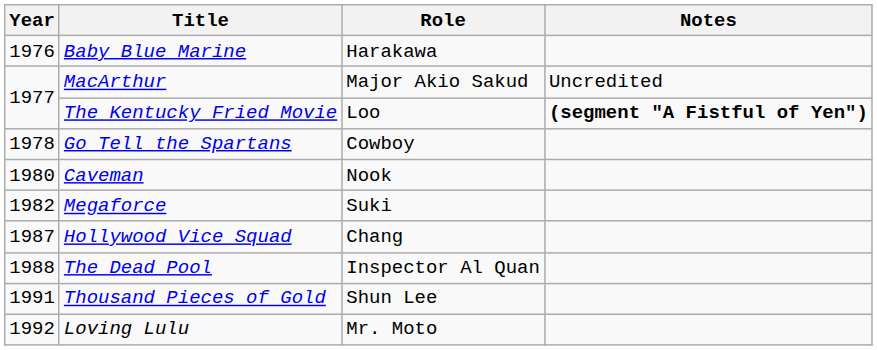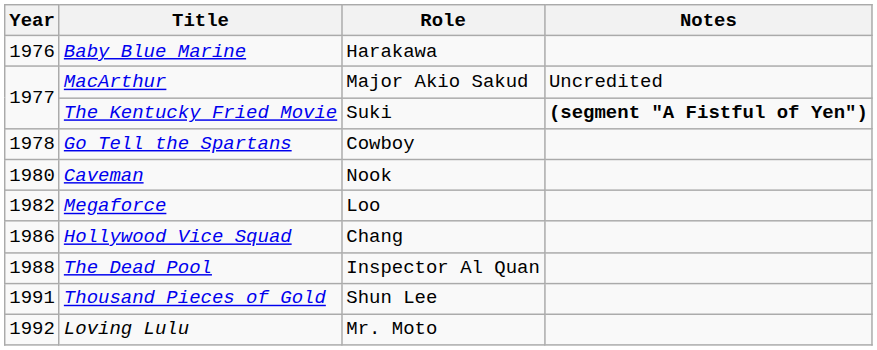 <table class="wikitable sortable">
 <tr>
 <th>Year</th>
 <th>Title</th>
 <th>Role</th>
 <th class="unsortable">Notes</th>
 </tr>
 <tr>
 <td>1976</td>
 <td><em><a href='#'>Baby Blue Marine</a></em></td>
 <td>Harakawa</td>
 <td></td>
 </tr>
 <tr>
 <td rowspan=2>1977</td>
 <td><em><a href='#'>MacArthur</a></em></td>
 <td>Major Akio Sakud</td>
 <td>Uncredited</td>
 </tr>
 <tr>
 <td><em><a href='#'>The Kentucky Fried Movie</a></em></td>
-<td>Loo</td>
+<td>Suki</td>
 <td><strong>(segment "A Fistful of Yen")</strong></td>
 </tr>
 <tr>
 <td>1978</td>
 <td><em><a href='#'>Go Tell the Spartans</a></em></td>
 <td>Cowboy</td>
 <td></td>
 </tr>
 <tr>
 <td>1980</td>
 <td><em><a href='#'>Caveman</a></em></td>
 <td>Nook</td>
 <td></td>
 </tr>
 <tr>
 <td>1982</td>
 <td><em><a href='#'>Megaforce</a></em></td>
-<td>Suki</td>
+<td>Loo</td>
 <td></td>
 </tr>
 <tr>
-<td>1987</td>
+<td>1986</td>
 <td><em><a href='#'>Hollywood Vice Squad</a></em></td>
 <td>Chang</td>
 <td></td>
 </tr>
 <tr>
 <td>1988</td>
 <td><em><a href='#'>The Dead Pool</a></em></td>
 <td>Inspector Al Quan</td>
 <td></td>
 </tr>
 <tr>
 <td>1991</td>
 <td><em><a href='#'>Thousand Pieces of Gold</a></em></td>
 <td>Shun Lee</td>
 <td></td>
 </tr>
 <tr>
 <td>1992</td>
 <td><em>Loving Lulu</em></td>
 <td>Mr. Moto</td>
 <td></td>
 </tr>
 </table>
